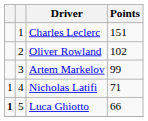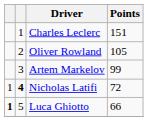 <table class="wikitable" style="font-size: 85%;">
 <tr>
 <th></th>
 <th></th>
 <th>Driver</th>
 <th>Points</th>
 </tr>
 <tr>
 <td></td>
 <td align="center">1</td>
 <td> <a href='#'>Charles Leclerc</a></td>
 <td>151</td>
 </tr>
 <tr>
 <td></td>
 <td align="center">2</td>
 <td> <a href='#'>Oliver Rowland</a></td>
-<td>102</td>
+<td>105</td>
 </tr>
 <tr>
 <td></td>
 <td align="center">3</td>
 <td> <a href='#'>Artem Markelov</a></td>
 <td>99</td>
 </tr>
 <tr>
 <td> 1</td>
-<td align="center">4</td>
+<td align="center"><strong>4</strong></td>
 <td> <a href='#'>Nicholas Latifi</a></td>
-<td>71</td>
+<td>72</td>
 </tr>
 <tr>
 <td><strong> 1</strong></td>
 <td align="center">5</td>
 <td> <a href='#'>Luca Ghiotto</a></td>
 <td>66</td>
 </tr>
 <tr>
 </tr>
 </table>
